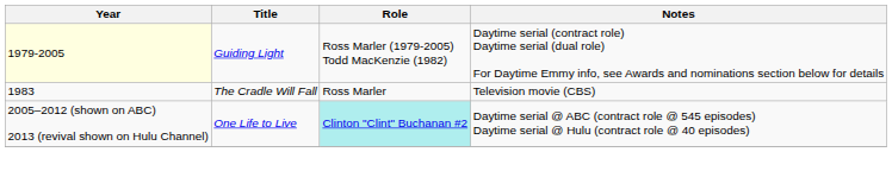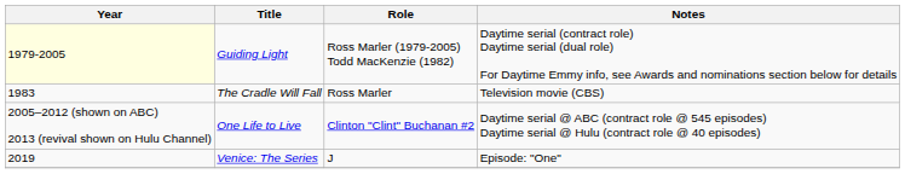 <table class="wikitable">
 <tr>
 <th>Year</th>
 <th>Title</th>
 <th>Role</th>
 <th>Notes</th>
 </tr>
 <tr>
 <td style="background: lightyellow;">1979-2005</td>
 <td><em><a href='#'>Guiding Light</a></em></td>
 <td>Ross Marler (1979-2005)<br>Todd MacKenzie (1982)</td>
 <td>Daytime serial (contract role)<br>Daytime serial (dual role)<br><br>For Daytime Emmy info, see Awards and nominations section below for details</td>
 </tr>
 <tr>
 <td>1983</td>
 <td><em>The Cradle Will Fall</em></td>
 <td>Ross Marler</td>
 <td>Television movie (CBS)</td>
 </tr>
 <tr>
 <td>2005–2012 (shown on ABC)<br><br>2013 (revival shown on Hulu Channel)</td>
 <td><em><a href='#'>One Life to Live</a></em></td>
-<td style="background: paleturquoise;"><a href='#'>Clinton "Clint" Buchanan #2</a></td>
+<td><a href='#'>Clinton "Clint" Buchanan #2</a></td>
 <td>Daytime serial @ ABC (contract role @ 545 episodes)<br>Daytime serial @ Hulu (contract role @ 40 episodes)</td>
+</tr>
+<tr>
+<td>2019</td>
+<td><em><a href='#'>Venice: The Series</a></em></td>
+<td>J</td>
+<td>Episode: "One"</td>
 </tr>
 <tr>
 </tr>
 </table>
